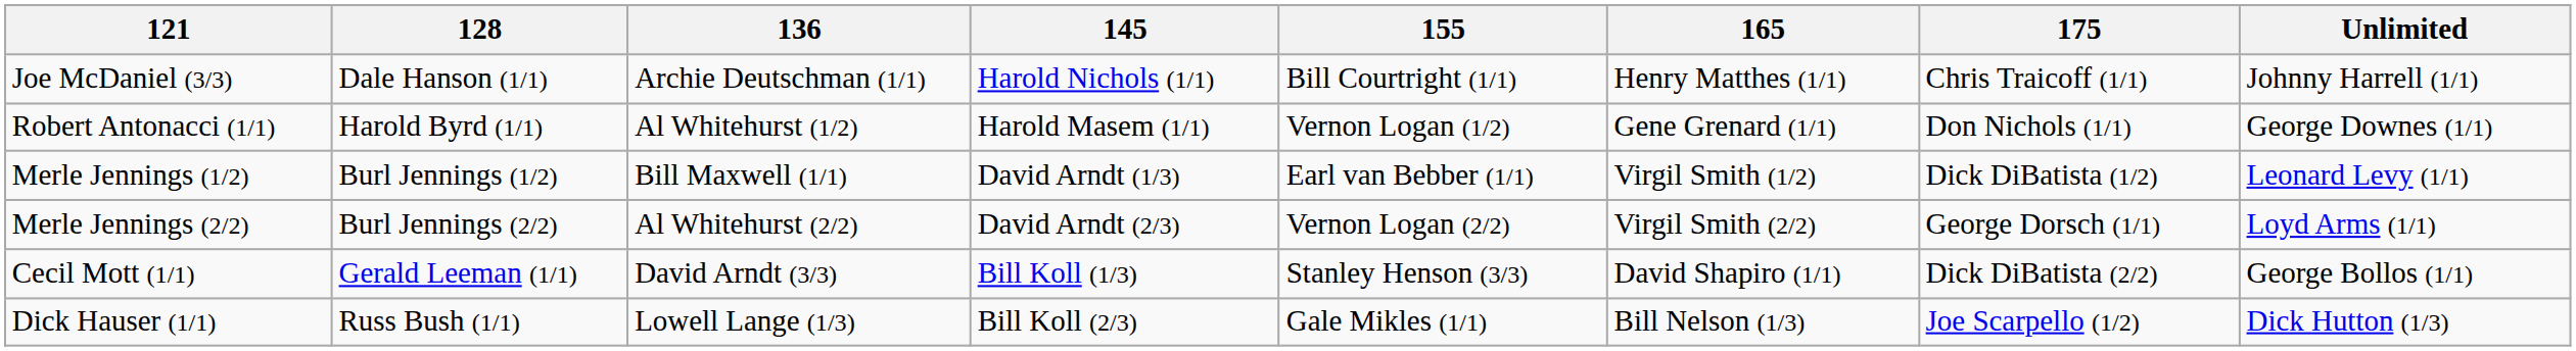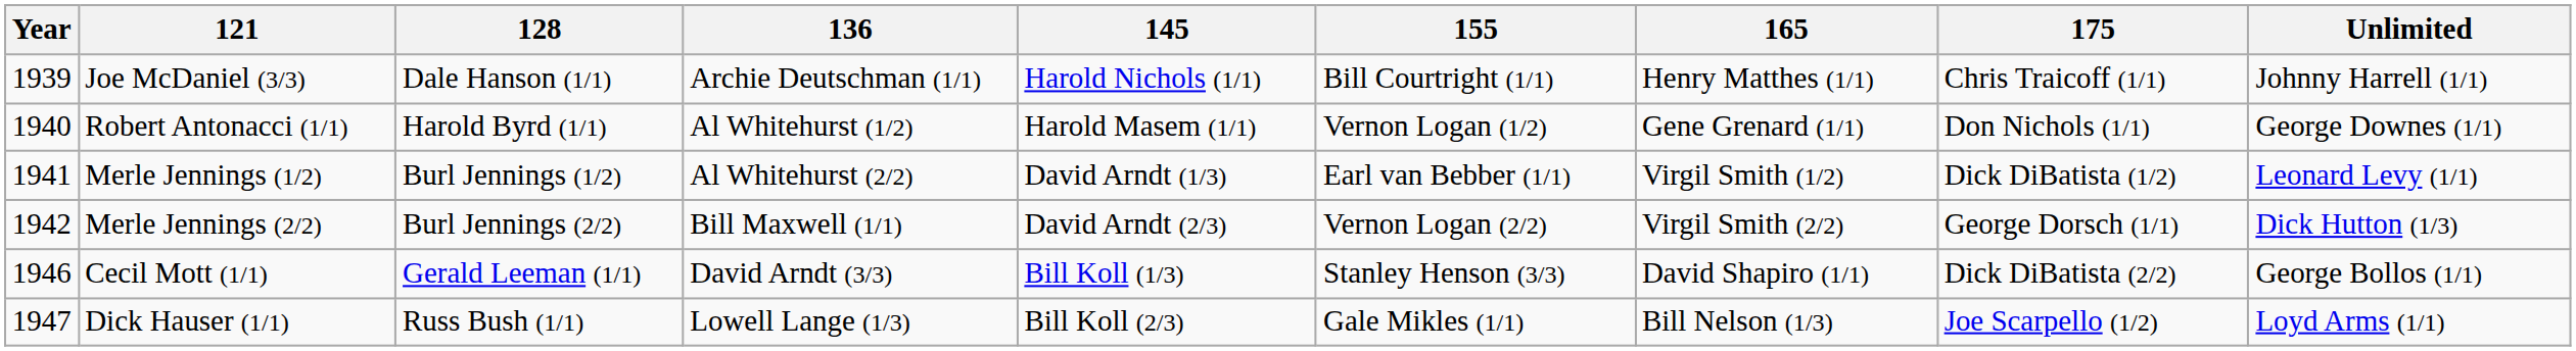 <table class="wikitable sortable" style="font-size: 90%">
 <tr>
+<th>Year</th>
 <th width=300>121</th>
 <th width=275>128</th>
 <th width=300>136</th>
 <th width=300>145</th>
 <th width=300>155</th>
 <th width=300>165</th>
 <th width=300>175</th>
 <th width=300>Unlimited</th>
 </tr>
 <tr>
+<td>1939</td>
 <td>Joe McDaniel <small>(3/3)</small></td>
 <td>Dale Hanson <small>(1/1)</small></td>
 <td>Archie Deutschman <small>(1/1)</small></td>
 <td><a href='#'>Harold Nichols</a> <small>(1/1)</small></td>
 <td>Bill Courtright <small>(1/1)</small></td>
 <td>Henry Matthes <small>(1/1)</small></td>
 <td>Chris Traicoff <small>(1/1)</small></td>
 <td>Johnny Harrell <small>(1/1)</small></td>
 </tr>
 <tr>
+<td>1940</td>
 <td>Robert Antonacci <small>(1/1)</small></td>
 <td>Harold Byrd <small>(1/1)</small></td>
 <td>Al Whitehurst <small>(1/2)</small></td>
 <td>Harold Masem <small>(1/1)</small></td>
 <td>Vernon Logan <small>(1/2)</small></td>
 <td>Gene Grenard <small>(1/1)</small></td>
 <td>Don Nichols <small>(1/1)</small></td>
 <td>George Downes <small>(1/1)</small></td>
 </tr>
 <tr>
+<td>1941</td>
 <td>Merle Jennings <small>(1/2)</small></td>
 <td>Burl Jennings <small>(1/2)</small></td>
-<td>Bill Maxwell <small>(1/1)</small></td>
+<td>Al Whitehurst <small>(2/2)</small></td>
 <td>David Arndt <small>(1/3)</small></td>
 <td>Earl van Bebber <small>(1/1)</small></td>
 <td>Virgil Smith <small>(1/2)</small></td>
 <td>Dick DiBatista <small>(1/2)</small></td>
 <td><a href='#'>Leonard Levy</a> <small>(1/1)</small></td>
 </tr>
 <tr>
+<td>1942</td>
 <td>Merle Jennings <small>(2/2)</small></td>
 <td>Burl Jennings <small>(2/2)</small></td>
-<td>Al Whitehurst <small>(2/2)</small></td>
+<td>Bill Maxwell <small>(1/1)</small></td>
 <td>David Arndt <small>(2/3)</small></td>
 <td>Vernon Logan <small>(2/2)</small></td>
 <td>Virgil Smith <small>(2/2)</small></td>
 <td>George Dorsch <small>(1/1)</small></td>
-<td><a href='#'>Loyd Arms</a> <small>(1/1)</small></td>
+<td><a href='#'>Dick Hutton</a> <small>(1/3)</small></td>
 </tr>
 <tr>
+<td>1946</td>
 <td>Cecil Mott <small>(1/1)</small></td>
 <td><a href='#'>Gerald Leeman</a> <small>(1/1)</small></td>
 <td>David Arndt <small>(3/3)</small></td>
 <td><a href='#'>Bill Koll</a> <small>(1/3)</small></td>
 <td>Stanley Henson <small>(3/3)</small></td>
 <td>David Shapiro <small>(1/1)</small></td>
 <td>Dick DiBatista <small>(2/2)</small></td>
 <td>George Bollos <small>(1/1)</small></td>
 </tr>
 <tr>
+<td>1947</td>
 <td>Dick Hauser <small>(1/1)</small></td>
 <td>Russ Bush <small>(1/1)</small></td>
 <td>Lowell Lange <small>(1/3)</small></td>
 <td>Bill Koll <small>(2/3)</small></td>
 <td>Gale Mikles <small>(1/1)</small></td>
 <td>Bill Nelson <small>(1/3)</small></td>
 <td><a href='#'>Joe Scarpello</a> <small>(1/2)</small></td>
-<td><a href='#'>Dick Hutton</a> <small>(1/3)</small></td>
+<td><a href='#'>Loyd Arms</a> <small>(1/1)</small></td>
 </tr>
 </table>
